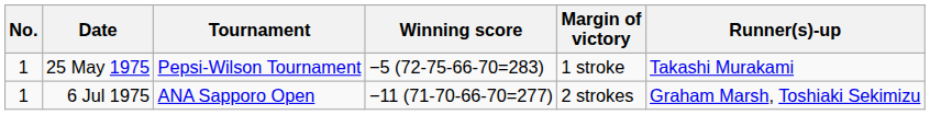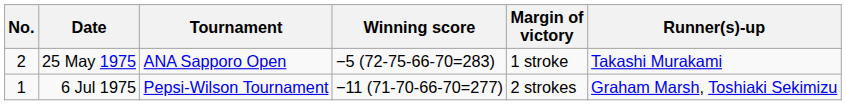 <table class="wikitable" style="font-size:95%;">
 <tr>
 <th>No.</th>
 <th>Date</th>
 <th>Tournament</th>
 <th>Winning score</th>
 <th>Margin of<br>victory</th>
 <th>Runner(s)-up</th>
 </tr>
 <tr>
-<td align=center>1</td>
+<td align=center>2</td>
 <td align=right>25 May <a href='#'>1975</a></td>
-<td><a href='#'>Pepsi-Wilson Tournament</a></td>
+<td><a href='#'>ANA Sapporo Open</a></td>
 <td>−5 (72-75-66-70=283)</td>
 <td>1 stroke</td>
 <td> <a href='#'>Takashi Murakami</a></td>
 </tr>
 <tr>
 <td align=center>1</td>
 <td align=right>6 Jul 1975</td>
-<td><a href='#'>ANA Sapporo Open</a></td>
+<td><a href='#'>Pepsi-Wilson Tournament</a></td>
 <td>−11 (71-70-66-70=277)</td>
 <td>2 strokes</td>
 <td> <a href='#'>Graham Marsh</a>,  <a href='#'>Toshiaki Sekimizu</a></td>
 </tr>
 </table>
